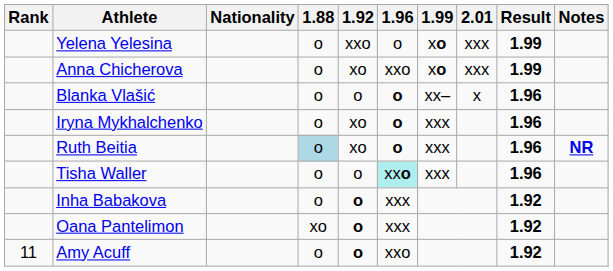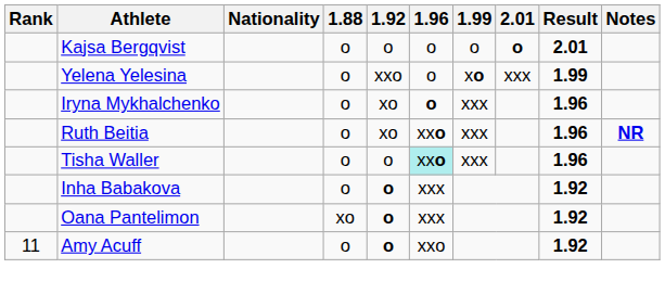 <table class="wikitable" style="text-align:center">
 <tr>
 <th>Rank</th>
 <th>Athlete</th>
 <th>Nationality</th>
 <th>1.88</th>
 <th>1.92</th>
 <th>1.96</th>
 <th>1.99</th>
 <th>2.01</th>
 <th>Result</th>
 <th>Notes</th>
 </tr>
 <tr>
 <td></td>
+<td align="left"><a href='#'>Kajsa Bergqvist</a></td>
+<td align=left></td>
+<td>o</td>
+<td>o</td>
+<td>o</td>
+<td>o</td>
+<td><strong>o</strong></td>
+<td><strong>2.01</strong></td>
+<td></td>
+</tr>
+<tr>
+<td></td>
 <td align="left"><a href='#'>Yelena Yelesina</a></td>
 <td align=left></td>
 <td>o</td>
 <td>xxo</td>
 <td>o</td>
 <td>x<strong>o</strong></td>
 <td>xxx</td>
 <td><strong>1.99</strong></td>
-<td></td>
-</tr>
-<tr>
-<td></td>
-<td align="left"><a href='#'>Anna Chicherova</a></td>
-<td align=left></td>
-<td>o</td>
-<td>xo</td>
-<td>xxo</td>
-<td>x<strong>o</strong></td>
-<td>xxx</td>
-<td><strong>1.99</strong></td>
-<td></td>
-</tr>
-<tr>
-<td></td>
-<td align="left"><a href='#'>Blanka Vlašić</a></td>
-<td align=left></td>
-<td>o</td>
-<td>o</td>
-<td><strong>o</strong></td>
-<td>xx–</td>
-<td>x</td>
-<td><strong>1.96</strong></td>
 <td></td>
 </tr>
 <tr>
 <td></td>
 <td align="left"><a href='#'>Iryna Mykhalchenko</a></td>
 <td align=left></td>
 <td>o</td>
 <td>xo</td>
 <td><strong>o</strong></td>
 <td>xxx</td>
 <td></td>
 <td><strong>1.96</strong></td>
 <td></td>
 </tr>
 <tr>
 <td></td>
 <td align="left"><a href='#'>Ruth Beitia</a></td>
 <td align=left></td>
-<td style="background: lightblue;">o</td>
+<td>o</td>
 <td>xo</td>
-<td><strong>o</strong></td>
+<td>xx<strong>o</strong></td>
 <td>xxx</td>
 <td></td>
 <td><strong>1.96</strong></td>
 <td><strong><a href='#'>NR</a></strong></td>
 </tr>
 <tr>
 <td></td>
 <td align="left"><a href='#'>Tisha Waller</a></td>
 <td align=left></td>
 <td>o</td>
 <td>o</td>
 <td style="background: paleturquoise;">xx<strong>o</strong></td>
 <td>xxx</td>
 <td></td>
 <td><strong>1.96</strong></td>
 <td></td>
 </tr>
 <tr>
 <td></td>
 <td align="left"><a href='#'>Inha Babakova</a></td>
 <td align=left></td>
 <td>o</td>
 <td><strong>o</strong></td>
 <td>xxx</td>
 <td colspan=2></td>
 <td><strong>1.92</strong></td>
 <td></td>
 </tr>
 <tr>
 <td></td>
 <td align="left"><a href='#'>Oana Pantelimon</a></td>
 <td align=left></td>
 <td>xo</td>
 <td><strong>o</strong></td>
 <td>xxx</td>
 <td colspan=2></td>
 <td><strong>1.92</strong></td>
 <td></td>
 </tr>
 <tr>
 <td>11</td>
 <td align="left"><a href='#'>Amy Acuff</a></td>
 <td align=left></td>
 <td>o</td>
 <td><strong>o</strong></td>
 <td>xxo</td>
 <td colspan=2></td>
 <td><strong>1.92</strong></td>
 <td></td>
 </tr>
 </table>
